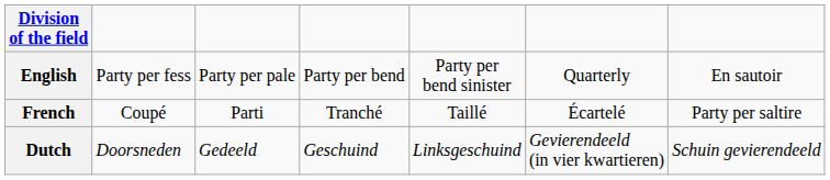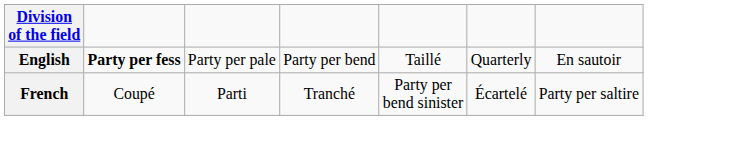 <table class="wikitable">
 <tr>
 <th><a href='#'>Division</a><br><a href='#'>of the field</a></th>
 <td align="center"></td>
 <td align="center"></td>
 <td align="center"></td>
 <td align="center"></td>
 <td align="center"></td>
 <td align="center"></td>
 </tr>
 <tr>
 <th>English</th>
-<td align="center">Party per fess</td>
+<td align="center"><strong>Party per fess</strong></td>
 <td align="center">Party per pale</td>
 <td align="center">Party per bend</td>
-<td align="center">Party per<br>bend sinister</td>
+<td align="center">Taillé</td>
 <td align="center">Quarterly</td>
 <td align="center">En sautoir</td>
 </tr>
 <tr>
 <th>French</th>
 <td align="center">Coupé</td>
 <td align="center">Parti</td>
 <td align="center">Tranché</td>
-<td align="center">Taillé</td>
+<td align="center">Party per<br>bend sinister</td>
 <td align="center">Écartelé</td>
 <td align="center">Party per saltire</td>
 </tr>
-<tr>
-<th>Dutch</th>
-<td><em>Doorsneden</em></td>
-<td><em>Gedeeld</em></td>
-<td><em>Geschuind</em></td>
-<td><em>Linksgeschuind</em></td>
-<td><em>Gevierendeeld</em><br>(in vier kwartieren)</td>
-<td><em>Schuin gevierendeeld</em></td>
-</tr>
 </table>
